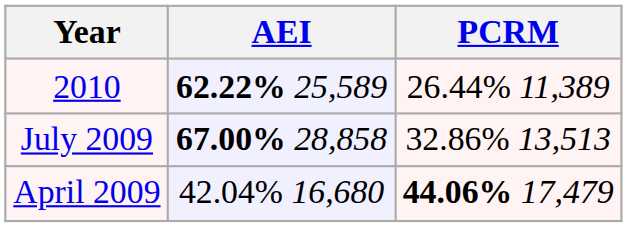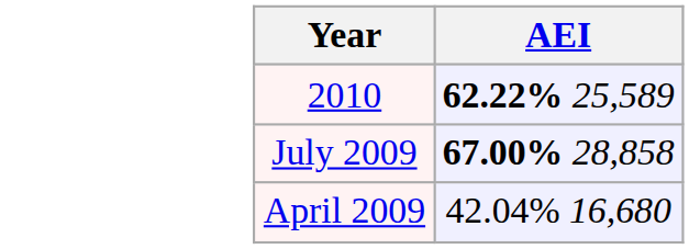 <table class="wikitable"  style="float:right; font-size:100%; margin: 1em 1em 1em 1em;">
 <tr style="background:lightgrey;">
 <th>Year</th>
 <th><a href='#'>AEI</a></th>
-<th><a href='#'>PCRM</a></th>
 </tr>
 <tr>
 <td style="text-align:center; background:#fff3f3;"><a href='#'>2010</a></td>
 <td style="text-align:center; background:#f0f0ff;"><strong>62.22%</strong> <em>25,589</em></td>
-<td style="text-align:center; background:#fff3f3;">26.44% <em>11,389</em></td>
 </tr>
 <tr>
 <td style="text-align:center; background:#fff3f3;"><a href='#'>July 2009</a></td>
 <td style="text-align:center; background:#f0f0ff;"><strong>67.00%</strong> <em>28,858</em></td>
-<td style="text-align:center; background:#fff3f3;">32.86% <em>13,513</em></td>
 </tr>
 <tr>
 <td style="text-align:center; background:#fff3f3;"><a href='#'>April 2009</a></td>
 <td style="text-align:center; background:#f0f0ff;">42.04% <em>16,680</em></td>
-<td style="text-align:center; background:#fff3f3;"><strong>44.06%</strong> <em>17,479</em></td>
 </tr>
 </table>
